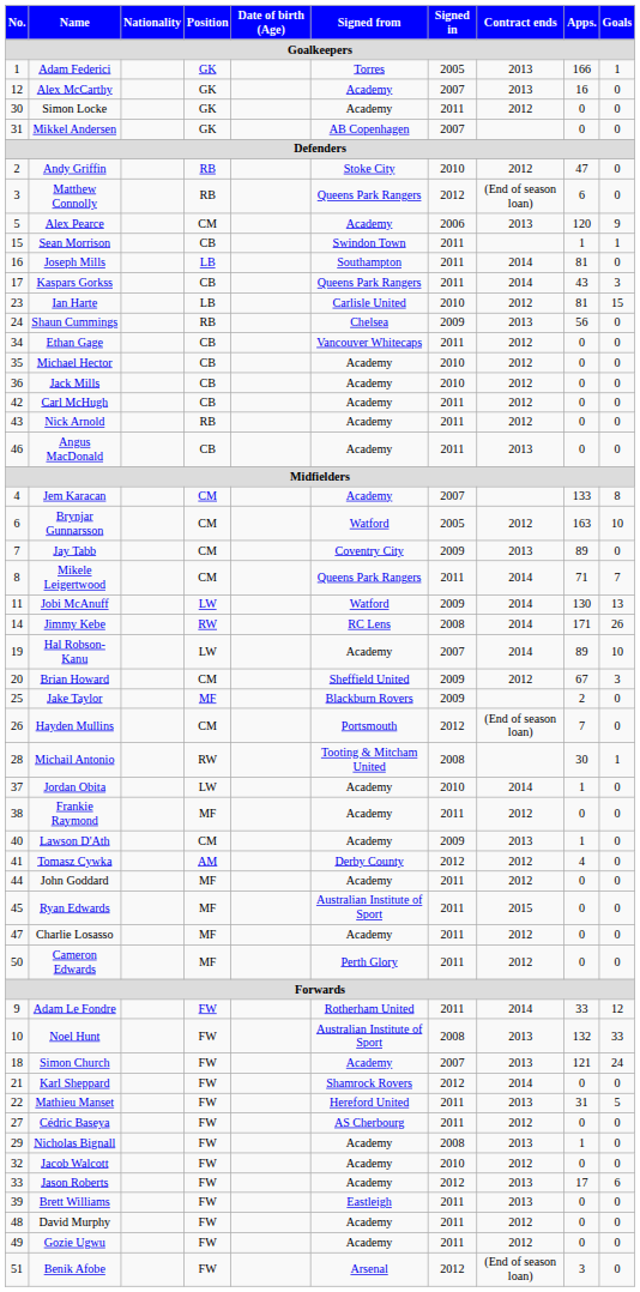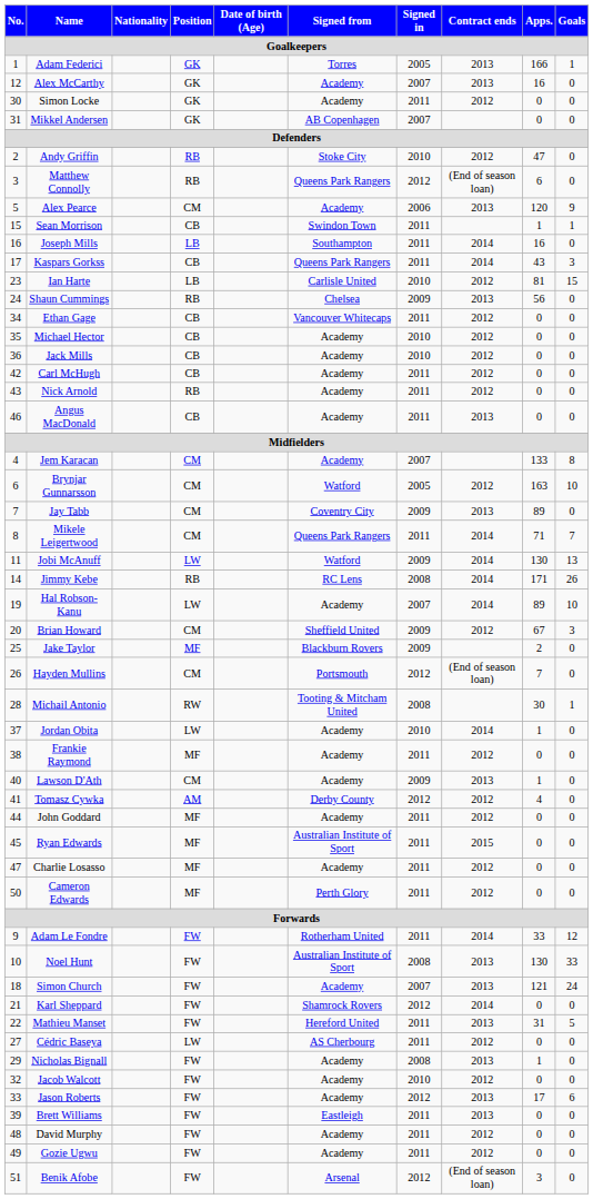 <table class="wikitable"  style="text-align:center; font-size:90%; width:85%;">
 <tr>
 <th style="background:#00f; color:white; text-align:center;">No.</th>
 <th style="background:#00f; color:white; text-align:center;">Name</th>
 <th style="background:#00f; color:white; text-align:center;">Nationality</th>
 <th style="background:#00f; color:white; text-align:center;">Position</th>
 <th style="background:#00f; color:white; text-align:center;">Date of birth (Age)</th>
 <th style="background:#00f; color:white; text-align:center;">Signed from</th>
 <th style="background:#00f; color:white; text-align:center;">Signed in</th>
 <th style="background:#00f; color:white; text-align:center;">Contract ends</th>
 <th style="background:#00f; color:white; text-align:center;">Apps.</th>
 <th style="background:#00f; color:white; text-align:center;">Goals</th>
 </tr>
 <tr>
 <th colspan="11"  style="background:#dcdcdc; text-align:center;">Goalkeepers</th>
 </tr>
 <tr>
 <td>1</td>
 <td><a href='#'>Adam Federici</a></td>
 <td></td>
 <td><a href='#'>GK</a></td>
 <td></td>
 <td><a href='#'>Torres</a></td>
 <td>2005</td>
 <td>2013</td>
 <td>166</td>
 <td>1</td>
 </tr>
 <tr>
 <td>12</td>
 <td><a href='#'>Alex McCarthy</a></td>
 <td></td>
 <td>GK</td>
 <td></td>
 <td><a href='#'>Academy</a></td>
 <td>2007</td>
 <td>2013</td>
 <td>16</td>
 <td>0</td>
 </tr>
 <tr>
 <td>30</td>
 <td>Simon Locke</td>
 <td></td>
 <td>GK</td>
 <td></td>
 <td>Academy</td>
 <td>2011</td>
 <td>2012</td>
 <td>0</td>
 <td>0</td>
 </tr>
 <tr>
 <td>31</td>
 <td><a href='#'>Mikkel Andersen</a></td>
 <td></td>
 <td>GK</td>
 <td></td>
 <td><a href='#'>AB Copenhagen</a></td>
 <td>2007</td>
 <td></td>
 <td>0</td>
 <td>0</td>
 </tr>
 <tr>
 <th colspan="11"  style="background:#dcdcdc; text-align:center;">Defenders</th>
 </tr>
 <tr>
 <td>2</td>
 <td><a href='#'>Andy Griffin</a></td>
 <td></td>
 <td><a href='#'>RB</a></td>
 <td></td>
 <td><a href='#'>Stoke City</a></td>
 <td>2010</td>
 <td>2012</td>
 <td>47</td>
 <td>0</td>
 </tr>
 <tr>
 <td>3</td>
 <td><a href='#'>Matthew Connolly</a></td>
 <td></td>
 <td>RB</td>
 <td></td>
 <td><a href='#'>Queens Park Rangers</a></td>
 <td>2012</td>
 <td>(End of season loan)</td>
 <td>6</td>
 <td>0</td>
 </tr>
 <tr>
 <td>5</td>
 <td><a href='#'>Alex Pearce</a></td>
 <td></td>
 <td>CM</td>
 <td></td>
 <td><a href='#'>Academy</a></td>
 <td>2006</td>
 <td>2013</td>
 <td>120</td>
 <td>9</td>
 </tr>
 <tr>
 <td>15</td>
 <td><a href='#'>Sean Morrison</a></td>
 <td></td>
 <td>CB</td>
 <td></td>
 <td><a href='#'>Swindon Town</a></td>
 <td>2011</td>
 <td></td>
 <td>1</td>
 <td>1</td>
 </tr>
 <tr>
 <td>16</td>
 <td><a href='#'>Joseph Mills</a></td>
 <td></td>
 <td><a href='#'>LB</a></td>
 <td></td>
 <td><a href='#'>Southampton</a></td>
 <td>2011</td>
 <td>2014</td>
-<td>81</td>
+<td>16</td>
 <td>0</td>
 </tr>
 <tr>
 <td>17</td>
 <td><a href='#'>Kaspars Gorkss</a></td>
 <td></td>
 <td>CB</td>
 <td></td>
 <td><a href='#'>Queens Park Rangers</a></td>
 <td>2011</td>
 <td>2014</td>
 <td>43</td>
 <td>3</td>
 </tr>
 <tr>
 <td>23</td>
 <td><a href='#'>Ian Harte</a></td>
 <td></td>
 <td>LB</td>
 <td></td>
 <td><a href='#'>Carlisle United</a></td>
 <td>2010</td>
 <td>2012</td>
 <td>81</td>
 <td>15</td>
 </tr>
 <tr>
 <td>24</td>
 <td><a href='#'>Shaun Cummings</a></td>
 <td></td>
 <td>RB</td>
 <td></td>
 <td><a href='#'>Chelsea</a></td>
 <td>2009</td>
 <td>2013</td>
 <td>56</td>
 <td>0</td>
 </tr>
 <tr>
 <td>34</td>
 <td><a href='#'>Ethan Gage</a></td>
 <td></td>
 <td>CB</td>
 <td></td>
 <td><a href='#'>Vancouver Whitecaps</a></td>
 <td>2011</td>
 <td>2012</td>
 <td>0</td>
 <td>0</td>
 </tr>
 <tr>
 <td>35</td>
 <td><a href='#'>Michael Hector</a></td>
 <td></td>
 <td>CB</td>
 <td></td>
 <td>Academy</td>
 <td>2010</td>
 <td>2012</td>
 <td>0</td>
 <td>0</td>
 </tr>
 <tr>
 <td>36</td>
 <td><a href='#'>Jack Mills</a></td>
 <td></td>
 <td>CB</td>
 <td></td>
 <td>Academy</td>
 <td>2010</td>
 <td>2012</td>
 <td>0</td>
 <td>0</td>
 </tr>
 <tr>
 <td>42</td>
 <td><a href='#'>Carl McHugh</a></td>
 <td></td>
 <td>CB</td>
 <td></td>
 <td>Academy</td>
 <td>2011</td>
 <td>2012</td>
 <td>0</td>
 <td>0</td>
 </tr>
 <tr>
 <td>43</td>
 <td><a href='#'>Nick Arnold</a></td>
 <td></td>
 <td>RB</td>
 <td></td>
 <td>Academy</td>
 <td>2011</td>
 <td>2012</td>
 <td>0</td>
 <td>0</td>
 </tr>
 <tr>
 <td>46</td>
 <td><a href='#'>Angus MacDonald</a></td>
 <td></td>
 <td>CB</td>
 <td></td>
 <td>Academy</td>
 <td>2011</td>
 <td>2013</td>
 <td>0</td>
 <td>0</td>
 </tr>
 <tr>
 <th colspan="11"  style="background:#dcdcdc; text-align:center;">Midfielders</th>
 </tr>
 <tr>
 <td>4</td>
 <td><a href='#'>Jem Karacan</a></td>
 <td></td>
 <td><a href='#'>CM</a></td>
 <td></td>
 <td><a href='#'>Academy</a></td>
 <td>2007</td>
 <td></td>
 <td>133</td>
 <td>8</td>
 </tr>
 <tr>
 <td>6</td>
 <td><a href='#'>Brynjar Gunnarsson</a></td>
 <td></td>
 <td>CM</td>
 <td></td>
 <td><a href='#'>Watford</a></td>
 <td>2005</td>
 <td>2012</td>
 <td>163</td>
 <td>10</td>
 </tr>
 <tr>
 <td>7</td>
 <td><a href='#'>Jay Tabb</a></td>
 <td></td>
 <td>CM</td>
 <td></td>
 <td><a href='#'>Coventry City</a></td>
 <td>2009</td>
 <td>2013</td>
 <td>89</td>
 <td>0</td>
 </tr>
 <tr>
 <td>8</td>
 <td><a href='#'>Mikele Leigertwood</a></td>
 <td></td>
 <td>CM</td>
 <td></td>
 <td><a href='#'>Queens Park Rangers</a></td>
 <td>2011</td>
 <td>2014</td>
 <td>71</td>
 <td>7</td>
 </tr>
 <tr>
 <td>11</td>
 <td><a href='#'>Jobi McAnuff</a></td>
 <td></td>
 <td><a href='#'>LW</a></td>
 <td></td>
 <td><a href='#'>Watford</a></td>
 <td>2009</td>
 <td>2014</td>
 <td>130</td>
 <td>13</td>
 </tr>
 <tr>
 <td>14</td>
 <td><a href='#'>Jimmy Kebe</a></td>
 <td></td>
-<td><a href='#'>RW</a></td>
+<td>RB</td>
 <td></td>
 <td><a href='#'>RC Lens</a></td>
 <td>2008</td>
 <td>2014</td>
 <td>171</td>
 <td>26</td>
 </tr>
 <tr>
 <td>19</td>
 <td><a href='#'>Hal Robson-Kanu</a></td>
 <td></td>
 <td>LW</td>
 <td></td>
 <td>Academy</td>
 <td>2007</td>
 <td>2014</td>
 <td>89</td>
 <td>10</td>
 </tr>
 <tr>
 <td>20</td>
 <td><a href='#'>Brian Howard</a></td>
 <td></td>
 <td>CM</td>
 <td></td>
 <td><a href='#'>Sheffield United</a></td>
 <td>2009</td>
 <td>2012</td>
 <td>67</td>
 <td>3</td>
 </tr>
 <tr>
 <td>25</td>
 <td><a href='#'>Jake Taylor</a></td>
 <td></td>
 <td><a href='#'>MF</a></td>
 <td></td>
 <td><a href='#'>Blackburn Rovers</a></td>
 <td>2009</td>
 <td></td>
 <td>2</td>
 <td>0</td>
 </tr>
 <tr>
 <td>26</td>
 <td><a href='#'>Hayden Mullins</a></td>
 <td></td>
 <td>CM</td>
 <td></td>
 <td><a href='#'>Portsmouth</a></td>
 <td>2012</td>
 <td>(End of season loan)</td>
 <td>7</td>
 <td>0</td>
 </tr>
 <tr>
 <td>28</td>
 <td><a href='#'>Michail Antonio</a></td>
 <td></td>
 <td>RW</td>
 <td></td>
 <td><a href='#'>Tooting & Mitcham United</a></td>
 <td>2008</td>
 <td></td>
 <td>30</td>
 <td>1</td>
 </tr>
 <tr>
 <td>37</td>
 <td><a href='#'>Jordan Obita</a></td>
 <td></td>
 <td>LW</td>
 <td></td>
 <td>Academy</td>
 <td>2010</td>
 <td>2014</td>
 <td>1</td>
 <td>0</td>
 </tr>
 <tr>
 <td>38</td>
 <td><a href='#'>Frankie Raymond</a></td>
 <td></td>
 <td>MF</td>
 <td></td>
 <td>Academy</td>
 <td>2011</td>
 <td>2012</td>
 <td>0</td>
 <td>0</td>
 </tr>
 <tr>
 <td>40</td>
 <td><a href='#'>Lawson D'Ath</a></td>
 <td></td>
 <td>CM</td>
 <td></td>
 <td>Academy</td>
 <td>2009</td>
 <td>2013</td>
 <td>1</td>
 <td>0</td>
 </tr>
 <tr>
 <td>41</td>
 <td><a href='#'>Tomasz Cywka</a></td>
 <td></td>
 <td><a href='#'>AM</a></td>
 <td></td>
 <td><a href='#'>Derby County</a></td>
 <td>2012</td>
 <td>2012</td>
 <td>4</td>
 <td>0</td>
 </tr>
 <tr>
 <td>44</td>
 <td>John Goddard</td>
 <td></td>
 <td>MF</td>
 <td></td>
 <td>Academy</td>
 <td>2011</td>
 <td>2012</td>
 <td>0</td>
 <td>0</td>
 </tr>
 <tr>
 <td>45</td>
 <td><a href='#'>Ryan Edwards</a></td>
 <td></td>
 <td>MF</td>
 <td></td>
 <td><a href='#'>Australian Institute of Sport</a></td>
 <td>2011</td>
 <td>2015</td>
 <td>0</td>
 <td>0</td>
 </tr>
 <tr>
 <td>47</td>
 <td>Charlie Losasso</td>
 <td></td>
 <td>MF</td>
 <td></td>
 <td>Academy</td>
 <td>2011</td>
 <td>2012</td>
 <td>0</td>
 <td>0</td>
 </tr>
 <tr>
 <td>50</td>
 <td><a href='#'>Cameron Edwards</a></td>
 <td></td>
 <td>MF</td>
 <td></td>
 <td><a href='#'>Perth Glory</a></td>
 <td>2011</td>
 <td>2012</td>
 <td>0</td>
 <td>0</td>
 </tr>
 <tr>
 <th colspan="11"  style="background:#dcdcdc; text-align:center;">Forwards</th>
 </tr>
 <tr>
 <td>9</td>
 <td><a href='#'>Adam Le Fondre</a></td>
 <td></td>
 <td><a href='#'>FW</a></td>
 <td></td>
 <td><a href='#'>Rotherham United</a></td>
 <td>2011</td>
 <td>2014</td>
 <td>33</td>
 <td>12</td>
 </tr>
 <tr>
 <td>10</td>
 <td><a href='#'>Noel Hunt</a></td>
 <td></td>
 <td>FW</td>
 <td></td>
 <td><a href='#'>Australian Institute of Sport</a></td>
 <td>2008</td>
 <td>2013</td>
-<td>132</td>
+<td>130</td>
 <td>33</td>
 </tr>
 <tr>
 <td>18</td>
 <td><a href='#'>Simon Church</a></td>
 <td></td>
 <td>FW</td>
 <td></td>
 <td><a href='#'>Academy</a></td>
 <td>2007</td>
 <td>2013</td>
 <td>121</td>
 <td>24</td>
 </tr>
 <tr>
 <td>21</td>
 <td><a href='#'>Karl Sheppard</a></td>
 <td></td>
 <td>FW</td>
 <td></td>
 <td><a href='#'>Shamrock Rovers</a></td>
 <td>2012</td>
 <td>2014</td>
 <td>0</td>
 <td>0</td>
 </tr>
 <tr>
 <td>22</td>
 <td><a href='#'>Mathieu Manset</a></td>
 <td></td>
 <td>FW</td>
 <td></td>
 <td><a href='#'>Hereford United</a></td>
 <td>2011</td>
 <td>2013</td>
 <td>31</td>
 <td>5</td>
 </tr>
 <tr>
 <td>27</td>
 <td><a href='#'>Cédric Baseya</a></td>
 <td></td>
-<td>FW</td>
+<td>LW</td>
 <td></td>
 <td><a href='#'>AS Cherbourg</a></td>
 <td>2011</td>
 <td>2012</td>
 <td>0</td>
 <td>0</td>
 </tr>
 <tr>
 <td>29</td>
 <td><a href='#'>Nicholas Bignall</a></td>
 <td></td>
 <td>FW</td>
 <td></td>
 <td>Academy</td>
 <td>2008</td>
 <td>2013</td>
 <td>1</td>
 <td>0</td>
 </tr>
 <tr>
 <td>32</td>
 <td><a href='#'>Jacob Walcott</a></td>
 <td></td>
 <td>FW</td>
 <td></td>
 <td>Academy</td>
 <td>2010</td>
 <td>2012</td>
 <td>0</td>
 <td>0</td>
 </tr>
 <tr>
 <td>33</td>
 <td><a href='#'>Jason Roberts</a></td>
 <td></td>
 <td>FW</td>
 <td></td>
 <td>Academy</td>
 <td>2012</td>
 <td>2013</td>
 <td>17</td>
 <td>6</td>
 </tr>
 <tr>
 <td>39</td>
 <td><a href='#'>Brett Williams</a></td>
 <td></td>
 <td>FW</td>
 <td></td>
 <td><a href='#'>Eastleigh</a></td>
 <td>2011</td>
 <td>2013</td>
 <td>0</td>
 <td>0</td>
 </tr>
 <tr>
 <td>48</td>
 <td>David Murphy</td>
 <td></td>
 <td>FW</td>
 <td></td>
 <td>Academy</td>
 <td>2011</td>
 <td>2012</td>
 <td>0</td>
 <td>0</td>
 </tr>
 <tr>
 <td>49</td>
 <td><a href='#'>Gozie Ugwu</a></td>
 <td></td>
 <td>FW</td>
 <td></td>
 <td>Academy</td>
 <td>2011</td>
 <td>2012</td>
 <td>0</td>
 <td>0</td>
 </tr>
 <tr>
 <td>51</td>
 <td><a href='#'>Benik Afobe</a></td>
 <td></td>
 <td>FW</td>
 <td></td>
 <td><a href='#'>Arsenal</a></td>
 <td>2012</td>
 <td>(End of season loan)</td>
 <td>3</td>
 <td>0</td>
 </tr>
 </table>
